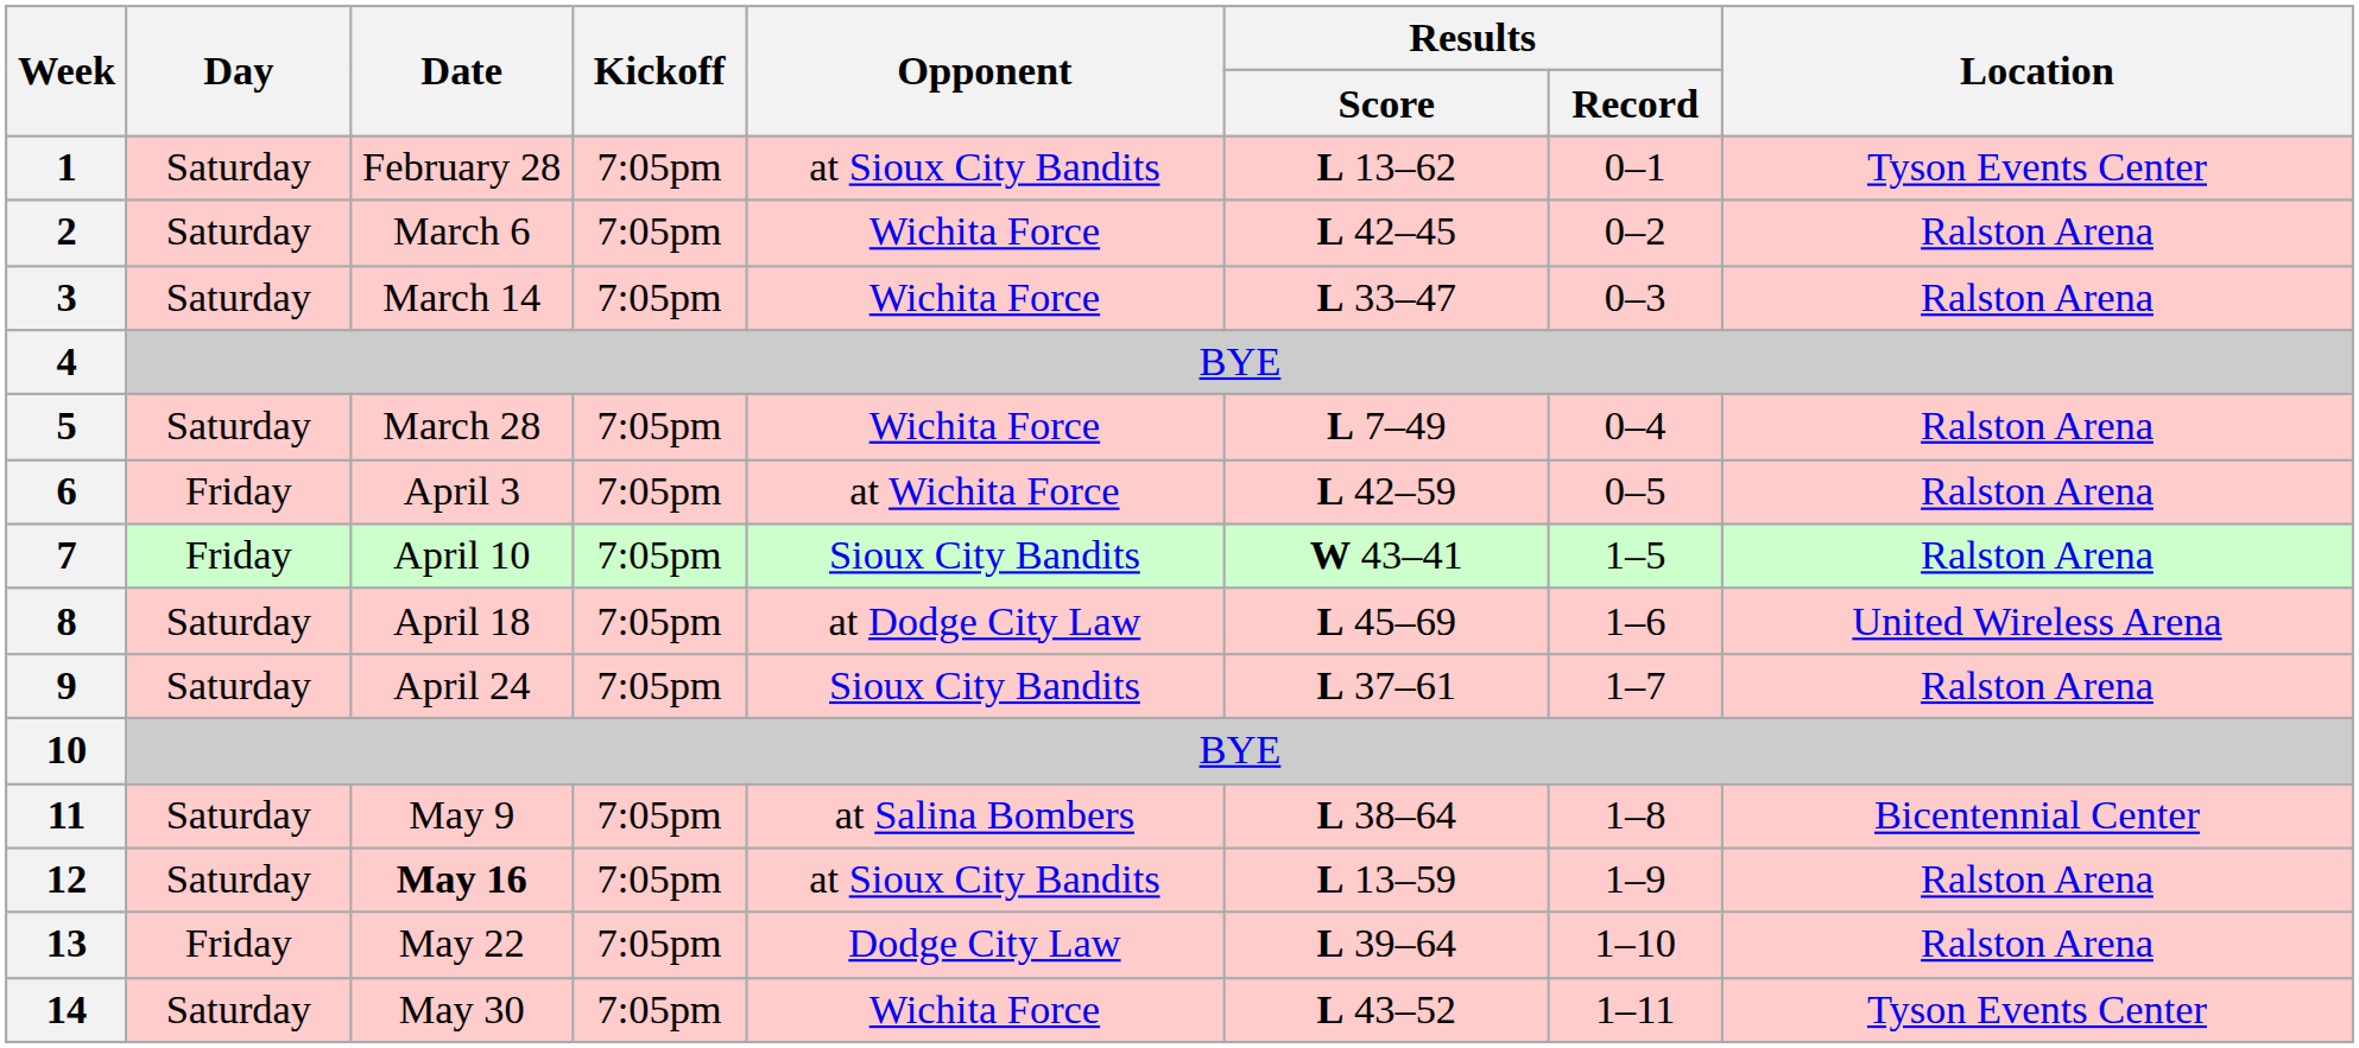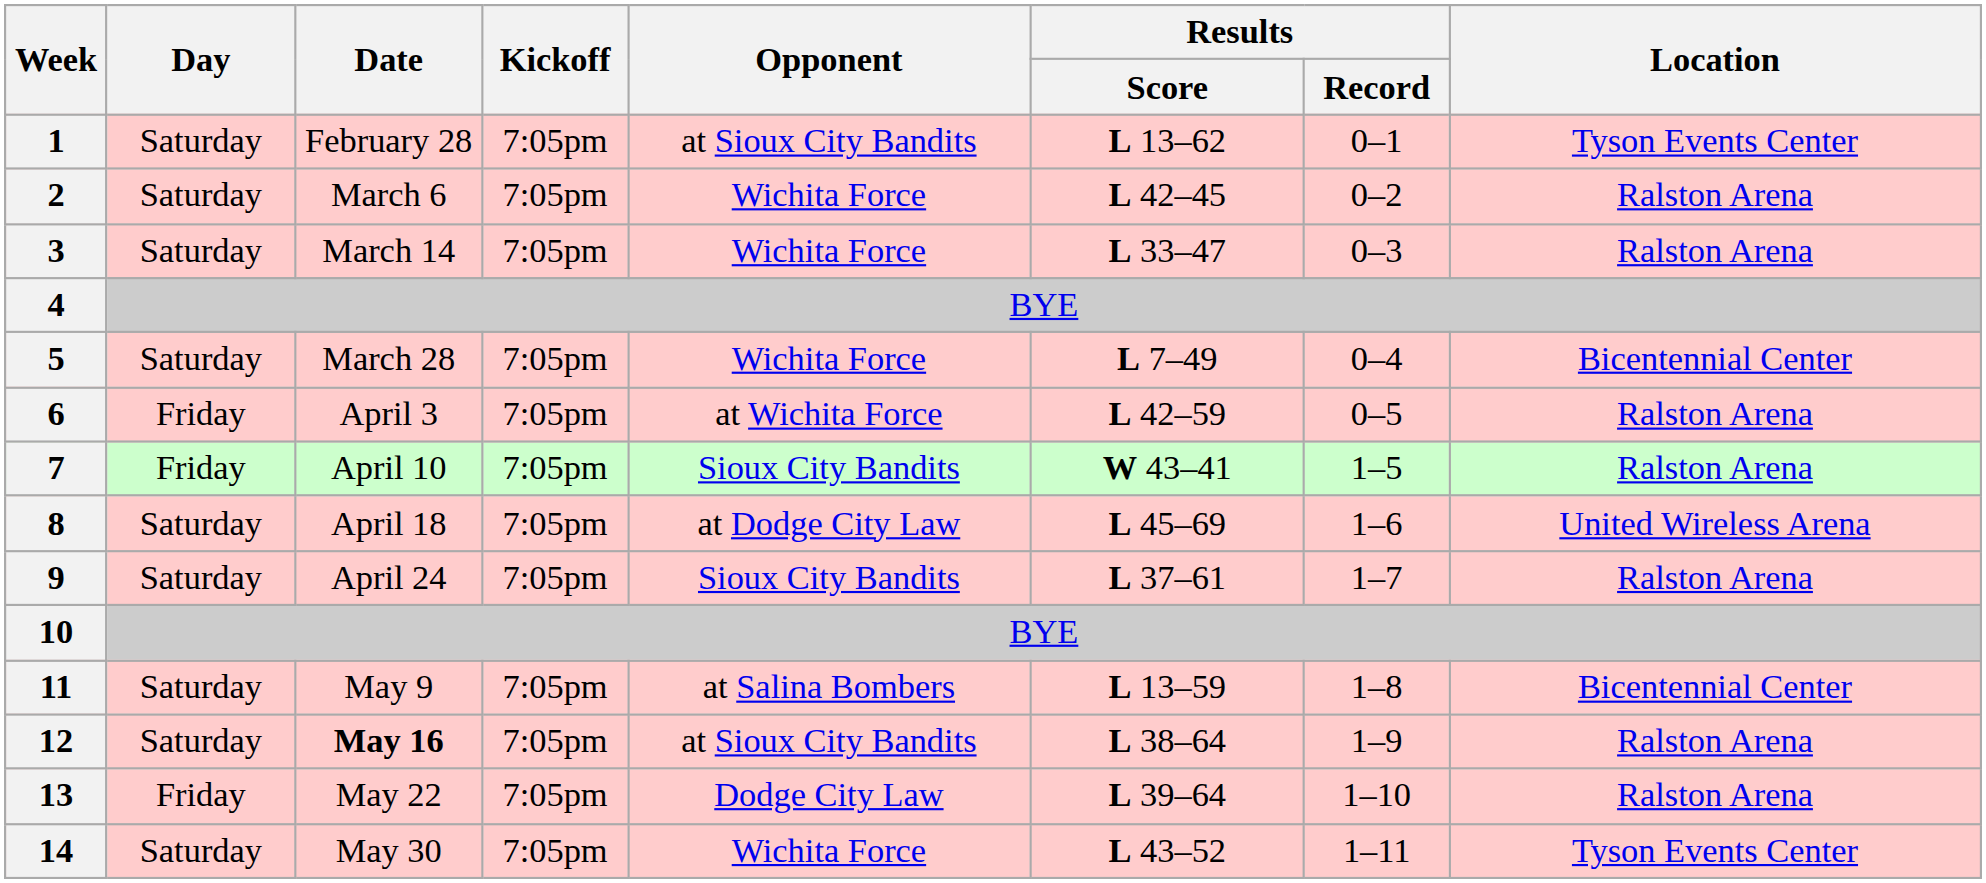 <table class="wikitable">
 <tr>
 <th rowspan="2" width="40">Week</th>
 <th rowspan="2" width="80">Day</th>
 <th rowspan="2" width="80">Date</th>
 <th rowspan="2" width="60">Kickoff</th>
 <th rowspan="2" width="180">Opponent</th>
 <th colspan="2" width="180">Results</th>
 <th rowspan="2" width="240">Location</th>
 </tr>
 <tr>
 <th width="120">Score</th>
 <th width="60">Record</th>
 </tr>
 <tr align="center" bgcolor="#FFCCCC">
 <th>1</th>
 <td>Saturday</td>
 <td>February 28</td>
 <td>7:05pm</td>
 <td>at <a href='#'>Sioux City Bandits</a></td>
 <td><strong>L</strong> 13–62</td>
 <td>0–1</td>
 <td><a href='#'>Tyson Events Center</a></td>
 </tr>
 <tr align="center" bgcolor="#FFCCCC">
 <th>2</th>
 <td>Saturday</td>
 <td>March 6</td>
 <td>7:05pm</td>
 <td><a href='#'>Wichita Force</a></td>
 <td><strong>L</strong> 42–45</td>
 <td>0–2</td>
 <td><a href='#'>Ralston Arena</a></td>
 </tr>
 <tr align="center" bgcolor="#FFCCCC">
 <th>3</th>
 <td>Saturday</td>
 <td>March 14</td>
 <td>7:05pm</td>
 <td><a href='#'>Wichita Force</a></td>
 <td><strong>L</strong> 33–47</td>
 <td>0–3</td>
 <td><a href='#'>Ralston Arena</a></td>
 </tr>
 <tr align="center" bgcolor="#CCCCCC">
 <th>4</th>
 <td colSpan=7><a href='#'>BYE</a></td>
 </tr>
 <tr align="center" bgcolor="#FFCCCC">
 <th>5</th>
 <td>Saturday</td>
 <td>March 28</td>
 <td>7:05pm</td>
 <td><a href='#'>Wichita Force</a></td>
 <td><strong>L</strong> 7–49</td>
 <td>0–4</td>
-<td><a href='#'>Ralston Arena</a></td>
+<td><a href='#'>Bicentennial Center</a></td>
 </tr>
 <tr align="center" bgcolor="#FFCCCC">
 <th>6</th>
 <td>Friday</td>
 <td>April 3</td>
 <td>7:05pm</td>
 <td>at <a href='#'>Wichita Force</a></td>
 <td><strong>L</strong> 42–59</td>
 <td>0–5</td>
 <td><a href='#'>Ralston Arena</a></td>
 </tr>
 <tr align="center" bgcolor="#CCFFCC">
 <th>7</th>
 <td>Friday</td>
 <td>April 10</td>
 <td>7:05pm</td>
 <td><a href='#'>Sioux City Bandits</a></td>
 <td><strong>W</strong> 43–41</td>
 <td>1–5</td>
 <td><a href='#'>Ralston Arena</a></td>
 </tr>
 <tr align="center" bgcolor="#FFCCCC">
 <th>8</th>
 <td>Saturday</td>
 <td>April 18</td>
 <td>7:05pm</td>
 <td>at <a href='#'>Dodge City Law</a></td>
 <td><strong>L</strong> 45–69</td>
 <td>1–6</td>
 <td><a href='#'>United Wireless Arena</a></td>
 </tr>
 <tr align="center" bgcolor="#FFCCCC">
 <th>9</th>
 <td>Saturday</td>
 <td>April 24</td>
 <td>7:05pm</td>
 <td><a href='#'>Sioux City Bandits</a></td>
 <td><strong>L</strong> 37–61</td>
 <td>1–7</td>
 <td><a href='#'>Ralston Arena</a></td>
 </tr>
 <tr align="center" bgcolor="#CCCCCC">
 <th>10</th>
 <td colSpan=7><a href='#'>BYE</a></td>
 </tr>
 <tr align="center" bgcolor="#FFCCCC">
 <th>11</th>
 <td>Saturday</td>
 <td>May 9</td>
 <td>7:05pm</td>
 <td>at <a href='#'>Salina Bombers</a></td>
-<td><strong>L</strong> 38–64</td>
+<td><strong>L</strong> 13–59</td>
 <td>1–8</td>
 <td><a href='#'>Bicentennial Center</a></td>
 </tr>
 <tr align="center" bgcolor="#FFCCCC">
 <th>12</th>
 <td>Saturday</td>
 <td><strong>May 16</strong></td>
 <td>7:05pm</td>
 <td>at <a href='#'>Sioux City Bandits</a></td>
-<td><strong>L</strong> 13–59</td>
+<td><strong>L</strong> 38–64</td>
 <td>1–9</td>
 <td><a href='#'>Ralston Arena</a></td>
 </tr>
 <tr align="center" bgcolor="#FFCCCC">
 <th>13</th>
 <td>Friday</td>
 <td>May 22</td>
 <td>7:05pm</td>
 <td><a href='#'>Dodge City Law</a></td>
 <td><strong>L</strong> 39–64</td>
 <td>1–10</td>
 <td><a href='#'>Ralston Arena</a></td>
 </tr>
 <tr align="center" bgcolor="#FFCCCC">
 <th>14</th>
 <td>Saturday</td>
 <td>May 30</td>
 <td>7:05pm</td>
 <td><a href='#'>Wichita Force</a></td>
 <td><strong>L</strong> 43–52</td>
 <td>1–11</td>
 <td><a href='#'>Tyson Events Center</a></td>
 </tr>
 </table>
